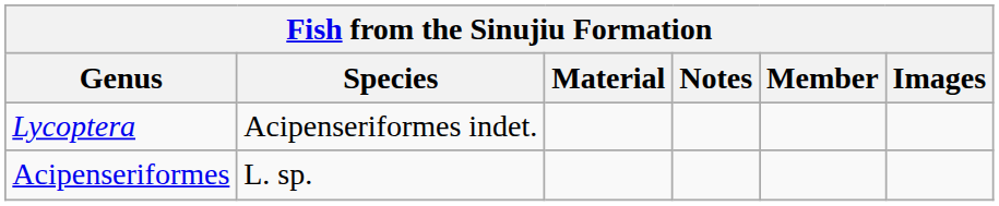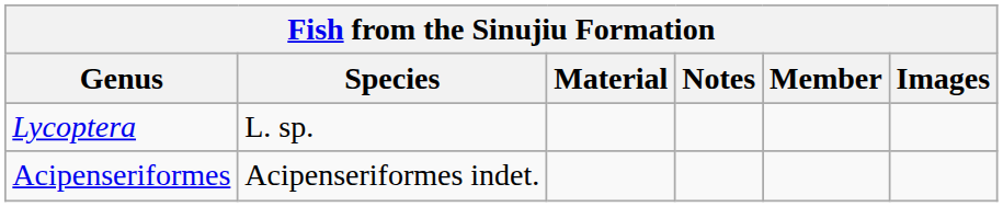 <table class="wikitable">
 <tr>
 <th colspan="6"><strong><a href='#'>Fish</a> from the Sinujiu Formation</strong></th>
 </tr>
 <tr>
 <th>Genus</th>
 <th>Species</th>
 <th>Material</th>
 <th>Notes</th>
 <th>Member</th>
 <th>Images</th>
 </tr>
 <tr>
 <td><em><a href='#'>Lycoptera</a></em></td>
-<td>Acipenseriformes indet.</td>
+<td>L. sp.</td>
 <td></td>
 <td></td>
 <td></td>
 <td></td>
 </tr>
 <tr>
 <td><a href='#'>Acipenseriformes</a></td>
-<td>L. sp.</td>
+<td>Acipenseriformes indet.</td>
 <td></td>
 <td></td>
 <td></td>
 <td></td>
 </tr>
 </table>
